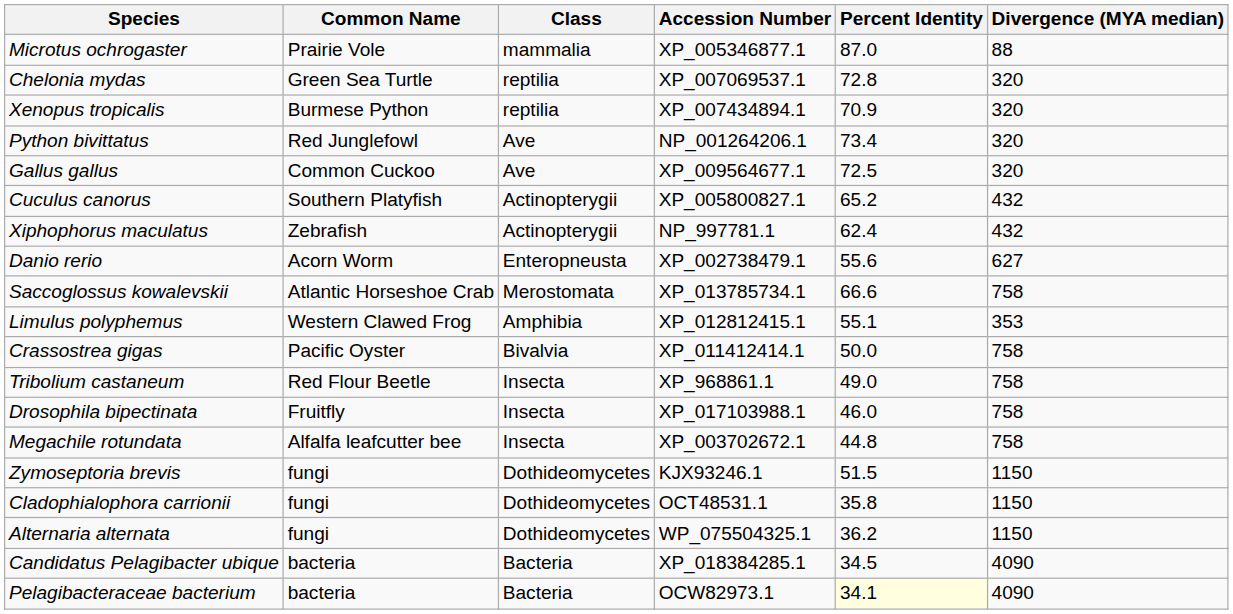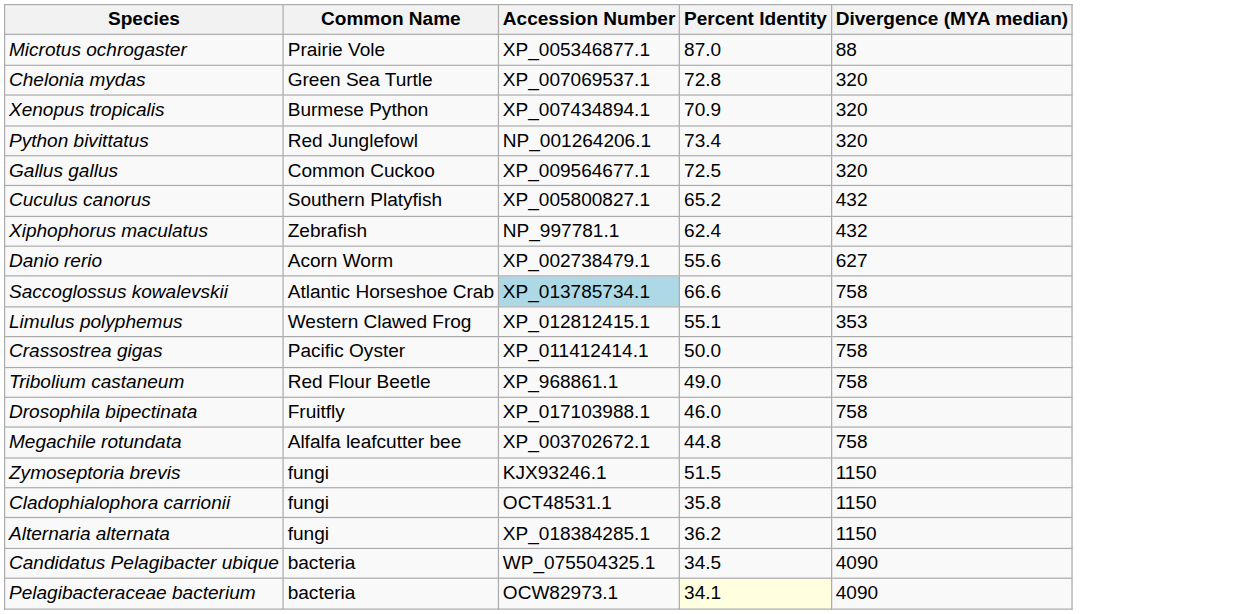 <table class="wikitable sortable">
 <tr>
 <th>Species</th>
 <th>Common Name</th>
-<th>Class</th>
 <th>Accession Number</th>
 <th>Percent Identity</th>
 <th>Divergence (MYA median)</th>
 </tr>
 <tr>
 <td><em>Microtus ochrogaster</em></td>
 <td>Prairie Vole</td>
-<td>mammalia</td>
 <td>XP_005346877.1</td>
 <td>87.0</td>
 <td>88</td>
 </tr>
 <tr>
 <td><em>Chelonia mydas</em></td>
 <td>Green Sea Turtle</td>
-<td>reptilia</td>
 <td>XP_007069537.1</td>
 <td>72.8</td>
 <td>320</td>
 </tr>
 <tr>
 <td><em>Xenopus tropicalis</em></td>
 <td>Burmese Python</td>
-<td>reptilia</td>
 <td>XP_007434894.1</td>
 <td>70.9</td>
 <td>320</td>
 </tr>
 <tr>
 <td><em>Python bivittatus</em></td>
 <td>Red Junglefowl</td>
-<td>Ave</td>
 <td>NP_001264206.1</td>
 <td>73.4</td>
 <td>320</td>
 </tr>
 <tr>
 <td><em>Gallus gallus</em></td>
 <td>Common Cuckoo</td>
-<td>Ave</td>
 <td>XP_009564677.1</td>
 <td>72.5</td>
 <td>320</td>
 </tr>
 <tr>
 <td><em>Cuculus canorus</em></td>
 <td>Southern Platyfish</td>
-<td>Actinopterygii</td>
 <td>XP_005800827.1</td>
 <td>65.2</td>
 <td>432</td>
 </tr>
 <tr>
 <td><em>Xiphophorus maculatus</em></td>
 <td>Zebrafish</td>
-<td>Actinopterygii</td>
 <td>NP_997781.1</td>
 <td>62.4</td>
 <td>432</td>
 </tr>
 <tr>
 <td><em>Danio rerio</em></td>
 <td>Acorn Worm</td>
-<td>Enteropneusta</td>
 <td>XP_002738479.1</td>
 <td>55.6</td>
 <td>627</td>
 </tr>
 <tr>
 <td><em>Saccoglossus kowalevskii</em></td>
 <td>Atlantic Horseshoe Crab</td>
-<td>Merostomata</td>
-<td>XP_013785734.1</td>
+<td style="background: lightblue;">XP_013785734.1</td>
 <td>66.6</td>
 <td>758</td>
 </tr>
 <tr>
 <td><em>Limulus polyphemus</em></td>
 <td>Western Clawed Frog</td>
-<td>Amphibia</td>
 <td>XP_012812415.1</td>
 <td>55.1</td>
 <td>353</td>
 </tr>
 <tr>
 <td><em>Crassostrea gigas</em></td>
 <td>Pacific Oyster</td>
-<td>Bivalvia</td>
 <td>XP_011412414.1</td>
 <td>50.0</td>
 <td>758</td>
 </tr>
 <tr>
 <td><em>Tribolium castaneum</em></td>
 <td>Red Flour Beetle</td>
-<td>Insecta</td>
 <td>XP_968861.1</td>
 <td>49.0</td>
 <td>758</td>
 </tr>
 <tr>
 <td><em>Drosophila bipectinata</em></td>
 <td>Fruitfly</td>
-<td>Insecta</td>
 <td>XP_017103988.1</td>
 <td>46.0</td>
 <td>758</td>
 </tr>
 <tr>
 <td><em>Megachile rotundata</em></td>
 <td>Alfalfa leafcutter bee</td>
-<td>Insecta</td>
 <td>XP_003702672.1</td>
 <td>44.8</td>
 <td>758</td>
 </tr>
 <tr>
 <td><em>Zymoseptoria brevis</em></td>
 <td>fungi</td>
-<td>Dothideomycetes</td>
 <td>KJX93246.1</td>
 <td>51.5</td>
 <td>1150</td>
 </tr>
 <tr>
 <td><em>Cladophialophora carrionii</em></td>
 <td>fungi</td>
-<td>Dothideomycetes</td>
 <td>OCT48531.1</td>
 <td>35.8</td>
 <td>1150</td>
 </tr>
 <tr>
 <td><em>Alternaria alternata</em></td>
 <td>fungi</td>
-<td>Dothideomycetes</td>
-<td>WP_075504325.1</td>
+<td>XP_018384285.1</td>
 <td>36.2</td>
 <td>1150</td>
 </tr>
 <tr>
 <td><em>Candidatus Pelagibacter ubique</em></td>
 <td>bacteria</td>
-<td>Bacteria</td>
-<td>XP_018384285.1</td>
+<td>WP_075504325.1</td>
 <td>34.5</td>
 <td>4090</td>
 </tr>
 <tr>
 <td><em>Pelagibacteraceae bacterium</em></td>
 <td>bacteria</td>
-<td>Bacteria</td>
 <td>OCW82973.1</td>
 <td style="background: lightyellow;">34.1</td>
 <td>4090</td>
 </tr>
 </table>
